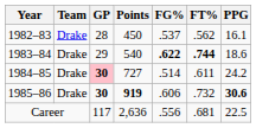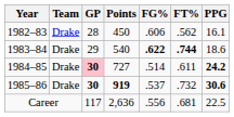 <table class="wikitable"; style="text-align:center";>
 <tr>
 <th>Year</th>
 <th>Team</th>
 <th>GP</th>
 <th>Points</th>
 <th>FG%</th>
 <th>FT%</th>
 <th>PPG</th>
 </tr>
 <tr>
 <td>1982–83</td>
 <td><a href='#'>Drake</a></td>
 <td>28</td>
 <td>450</td>
-<td>.537</td>
+<td>.606</td>
 <td>.562</td>
 <td>16.1</td>
 </tr>
 <tr>
 <td>1983–84</td>
 <td>Drake</td>
 <td>29</td>
 <td>540</td>
 <td><strong>.622</strong></td>
 <td><strong>.744</strong></td>
 <td>18.6</td>
 </tr>
 <tr>
 <td>1984–85</td>
 <td>Drake</td>
 <td style="background: pink;"><strong>30</strong></td>
 <td>727</td>
 <td>.514</td>
 <td>.611</td>
-<td>24.2</td>
+<td><strong>24.2</strong></td>
 </tr>
 <tr>
 <td>1985–86</td>
 <td>Drake</td>
 <td><strong>30</strong></td>
 <td><strong>919</strong></td>
-<td>.606</td>
+<td>.537</td>
 <td>.732</td>
 <td><strong>30.6</strong></td>
 </tr>
 <tr>
 <td colspan=2; align=center>Career</td>
 <td>117</td>
 <td>2,636</td>
 <td>.556</td>
 <td>.681</td>
 <td>22.5</td>
 </tr>
 </table>
